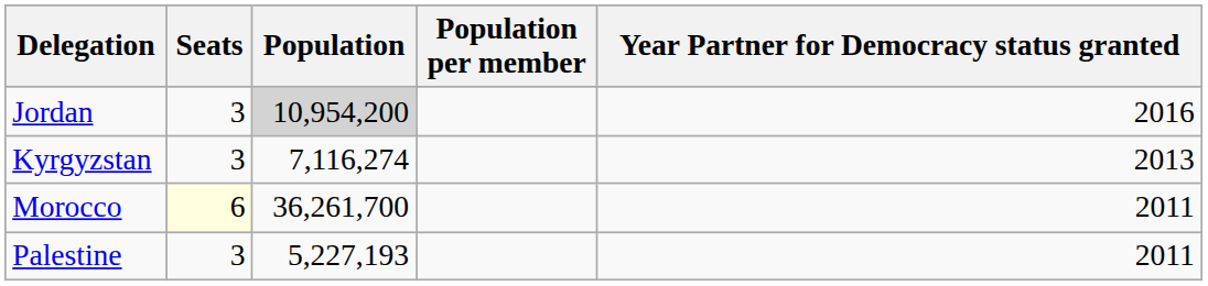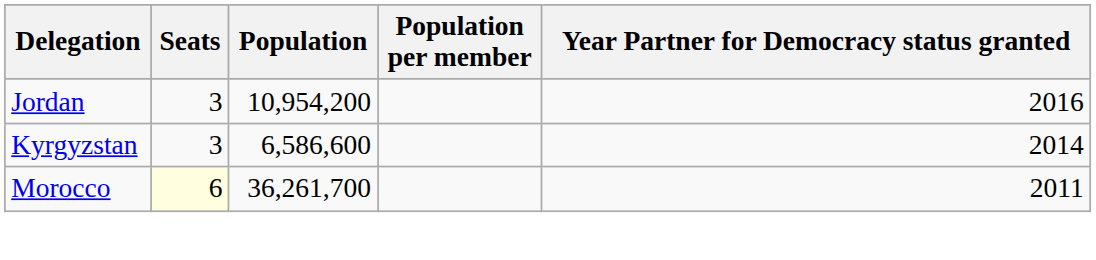 <table class="wikitable sortable center" width=50%>
 <tr bgcolor="lightgrey">
 <th>Delegation</th>
 <th>Seats</th>
 <th>Population</th>
 <th>Population<br>per member</th>
 <th>Year Partner for Democracy status granted</th>
 </tr>
 <tr align="right">
 <td align="left"> <a href='#'>Jordan</a></td>
 <td>3</td>
-<td style="background: lightgrey;">10,954,200</td>
+<td>10,954,200</td>
 <td></td>
 <td>2016</td>
 </tr>
 <tr align="right">
 <td align="left"> <a href='#'>Kyrgyzstan</a></td>
 <td>3</td>
-<td>7,116,274</td>
+<td>6,586,600</td>
 <td></td>
-<td>2013</td>
+<td>2014</td>
 </tr>
 <tr align="right">
 <td align="left"> <a href='#'>Morocco</a></td>
 <td style="background: lightyellow;">6</td>
 <td>36,261,700</td>
 <td></td>
 <td>2011</td>
 </tr>
-<tr align="right">
-<td align="left"> <a href='#'>Palestine</a></td>
-<td>3</td>
-<td>5,227,193</td>
-<td></td>
-<td>2011</td>
-</tr>
 </table>
